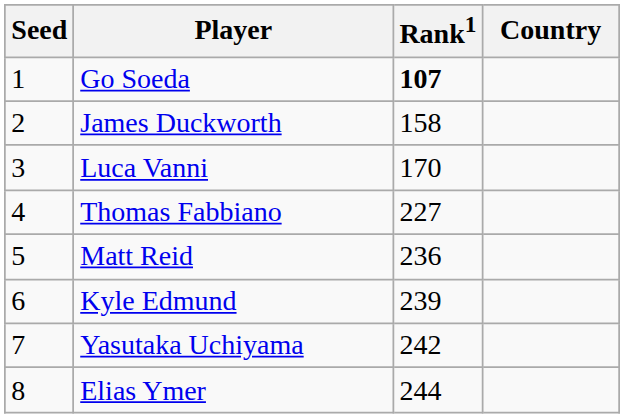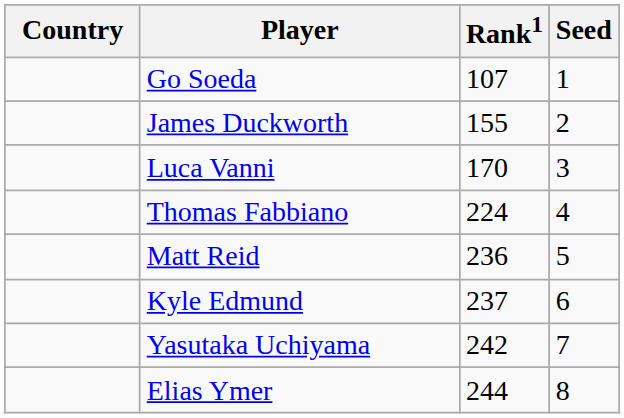 <table class="sortable wikitable">
 <tr>
-<th>Seed</th>
+<th width="70">Country</th>
 <th width="175">Player</th>
 <th>Rank<sup>1</sup></th>
-<th width="70">Country</th>
+<th>Seed</th>
 </tr>
 <tr>
+<td></td>
+<td><a href='#'>Go Soeda</a></td>
+<td>107</td>
 <td>1</td>
-<td><a href='#'>Go Soeda</a></td>
-<td><strong>107</strong></td>
-<td></td>
 </tr>
 <tr>
+<td></td>
+<td><a href='#'>James Duckworth</a></td>
+<td>155</td>
 <td>2</td>
-<td><a href='#'>James Duckworth</a></td>
-<td>158</td>
-<td></td>
 </tr>
 <tr>
-<td>3</td>
+<td></td>
 <td><a href='#'>Luca Vanni</a></td>
 <td>170</td>
-<td></td>
+<td>3</td>
 </tr>
 <tr>
+<td></td>
+<td><a href='#'>Thomas Fabbiano</a></td>
+<td>224</td>
 <td>4</td>
-<td><a href='#'>Thomas Fabbiano</a></td>
-<td>227</td>
-<td></td>
 </tr>
 <tr>
-<td>5</td>
+<td></td>
 <td><a href='#'>Matt Reid</a></td>
 <td>236</td>
-<td></td>
+<td>5</td>
 </tr>
 <tr>
+<td></td>
+<td><a href='#'>Kyle Edmund</a></td>
+<td>237</td>
 <td>6</td>
-<td><a href='#'>Kyle Edmund</a></td>
-<td>239</td>
-<td></td>
 </tr>
 <tr>
-<td>7</td>
+<td></td>
 <td><a href='#'>Yasutaka Uchiyama</a></td>
 <td>242</td>
-<td></td>
+<td>7</td>
 </tr>
 <tr>
-<td>8</td>
+<td></td>
 <td><a href='#'>Elias Ymer</a></td>
 <td>244</td>
-<td></td>
+<td>8</td>
 </tr>
 </table>
